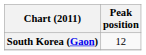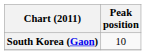 <table class="wikitable sortable plainrowheaders" style="text-align:center">
 <tr>
 <th scope="col">Chart (2011)</th>
 <th scope="col">Peak<br>position</th>
 </tr>
 <tr>
 <th scope="row">South Korea (<a href='#'>Gaon</a>)</th>
-<td>12</td>
+<td>10</td>
 </tr>
 <tr>
 </tr>
 </table>
